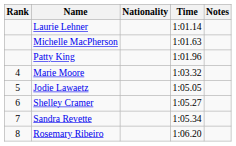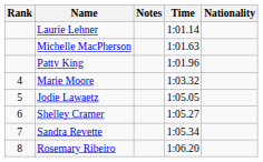 <table class="wikitable sortable" style="text-align:center">
 <tr>
 <th>Rank</th>
 <th>Name</th>
+<th>Notes</th>
+<th>Time</th>
 <th>Nationality</th>
-<th>Time</th>
-<th>Notes</th>
 </tr>
 <tr>
 <td></td>
 <td align=left><a href='#'>Laurie Lehner</a></td>
+<td></td>
+<td>1:01.14</td>
 <td align=left></td>
-<td>1:01.14</td>
-<td></td>
 </tr>
 <tr>
 <td></td>
 <td align=left><a href='#'>Michelle MacPherson</a></td>
+<td></td>
+<td>1:01.63</td>
 <td align=left></td>
-<td>1:01.63</td>
-<td></td>
 </tr>
 <tr>
 <td></td>
 <td align=left><a href='#'>Patty King</a></td>
+<td></td>
+<td>1:01.96</td>
 <td align=left></td>
-<td>1:01.96</td>
-<td></td>
 </tr>
 <tr>
 <td>4</td>
 <td align=left><a href='#'>Marie Moore</a></td>
+<td></td>
+<td>1:03.32</td>
 <td align=left></td>
-<td>1:03.32</td>
-<td></td>
 </tr>
 <tr>
 <td>5</td>
 <td align=left><a href='#'>Jodie Lawaetz</a></td>
+<td></td>
+<td>1:05.05</td>
 <td align=left></td>
-<td>1:05.05</td>
-<td></td>
 </tr>
 <tr>
 <td>6</td>
 <td align=left><a href='#'>Shelley Cramer</a></td>
+<td></td>
+<td>1:05.27</td>
 <td align=left></td>
-<td>1:05.27</td>
-<td></td>
 </tr>
 <tr>
 <td>7</td>
 <td align=left><a href='#'>Sandra Revette</a></td>
+<td></td>
+<td>1:05.34</td>
 <td align=left></td>
-<td>1:05.34</td>
-<td></td>
 </tr>
 <tr>
 <td>8</td>
 <td align=left><a href='#'>Rosemary Ribeiro</a></td>
+<td></td>
+<td>1:06.20</td>
 <td align=left></td>
-<td>1:06.20</td>
-<td></td>
 </tr>
 </table>
